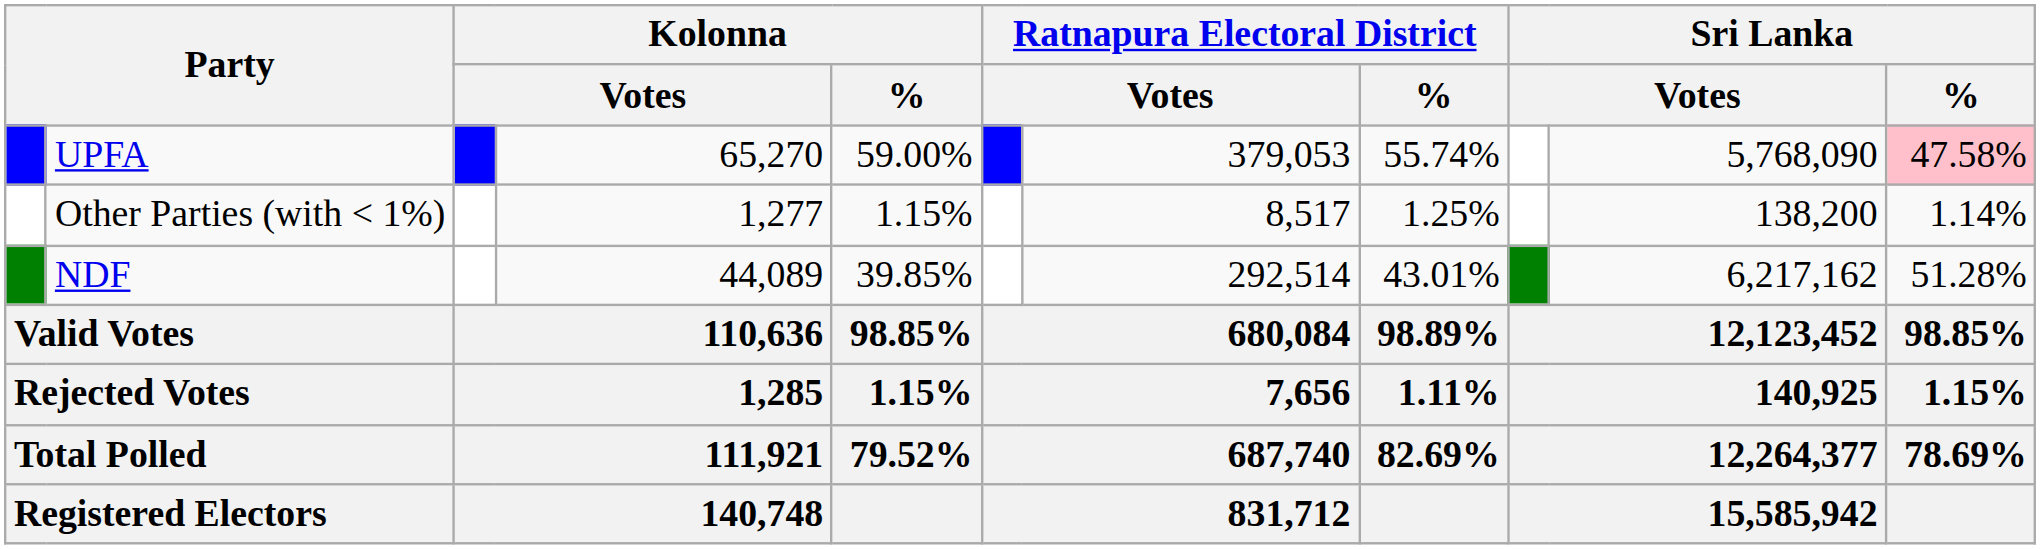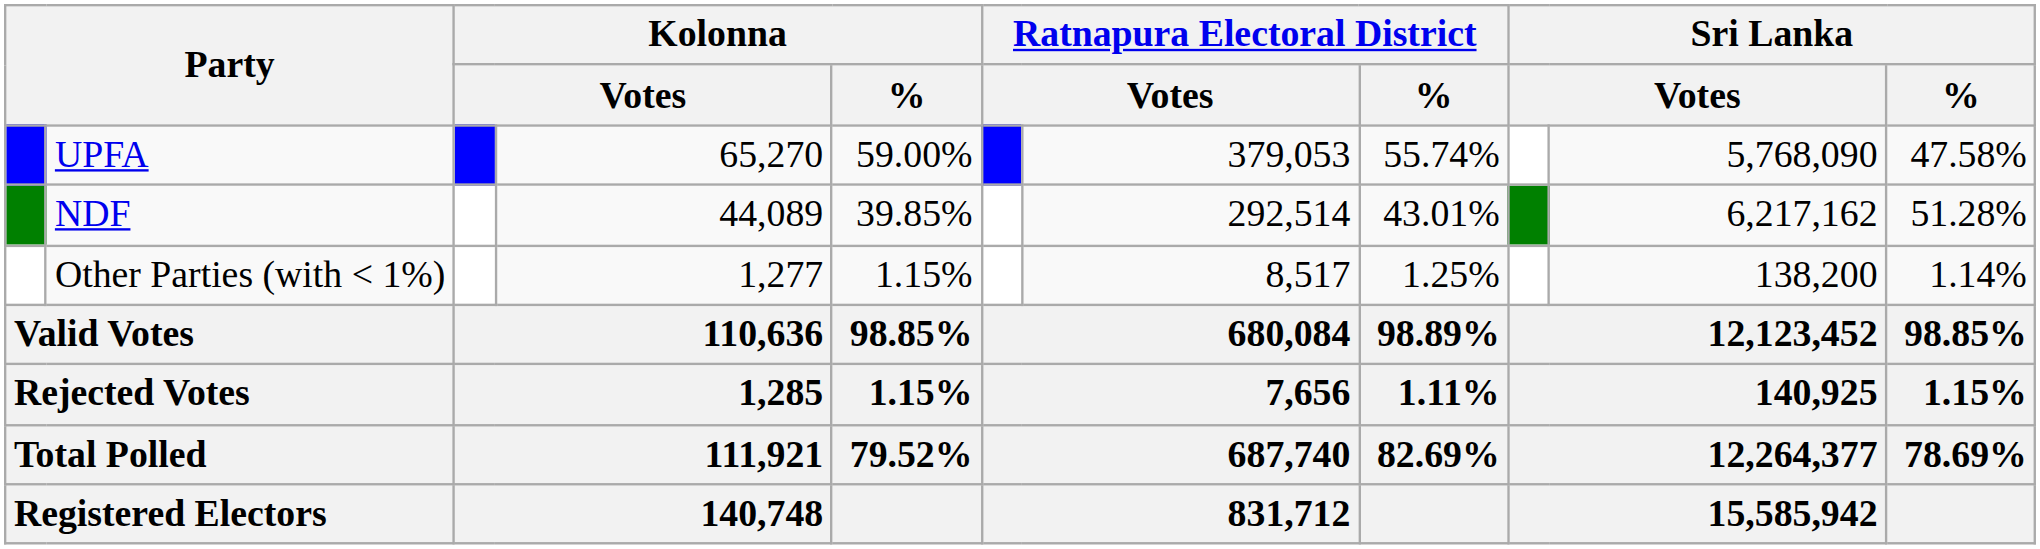 <table class="wikitable">
 <tr>
 <th colspan="2" width="144px"rowspan="2">Party</th>
 <th colspan="3" width="216px">Kolonna</th>
 <th colspan="3" width="216px"><a href='#'>Ratnapura Electoral District</a></th>
 <th colspan="3" width="216px">Sri Lanka</th>
 </tr>
 <tr>
 <th colspan="2" width="144px">Votes</th>
 <th>%</th>
 <th colspan="2" width="144px">Votes</th>
 <th>%</th>
 <th colspan="2" width="144px">Votes</th>
 <th>%</th>
 </tr>
 <tr>
 <td style="background-color:blue;" width="10px"></td>
 <td style="text-align:left;"><a href='#'>UPFA</a></td>
 <td style="background-color:blue;" width="10px"></td>
 <td style="text-align:right;">65,270</td>
 <td style="text-align:right;">59.00%</td>
 <td style="background-color:blue;" width="10px"></td>
 <td style="text-align:right;">379,053</td>
 <td style="text-align:right;">55.74%</td>
 <td style="background-color:white;" width="10px"></td>
 <td style="text-align:right;">5,768,090</td>
-<td style="background: pink; text-align:right;">47.58%</td>
+<td style="text-align:right;">47.58%</td>
+</tr>
+<tr>
+<td style="background-color:green;" width="10px"></td>
+<td style="text-align:left;"><a href='#'>NDF</a></td>
+<td style="background-color:white;" width="10px"></td>
+<td style="text-align:right;">44,089</td>
+<td style="text-align:right;">39.85%</td>
+<td style="background-color:white;" width="10px"></td>
+<td style="text-align:right;">292,514</td>
+<td style="text-align:right;">43.01%</td>
+<td style="background-color:green;" width="10px"></td>
+<td style="text-align:right;">6,217,162</td>
+<td style="text-align:right;">51.28%</td>
 </tr>
 <tr>
 <td style="background-color:white;" width="10px"></td>
 <td style="text-align:left;">Other Parties (with < 1%)</td>
 <td style="background-color:white;" width="10px"></td>
 <td style="text-align:right;">1,277</td>
 <td style="text-align:right;">1.15%</td>
 <td style="background-color:white;" width="10px"></td>
 <td style="text-align:right;">8,517</td>
 <td style="text-align:right;">1.25%</td>
 <td style="background-color:white;" width="10px"></td>
 <td style="text-align:right;">138,200</td>
 <td style="text-align:right;">1.14%</td>
-</tr>
-<tr>
-<td style="background-color:green;" width="10px"></td>
-<td style="text-align:left;"><a href='#'>NDF</a></td>
-<td style="background-color:white;" width="10px"></td>
-<td style="text-align:right;">44,089</td>
-<td style="text-align:right;">39.85%</td>
-<td style="background-color:white;" width="10px"></td>
-<td style="text-align:right;">292,514</td>
-<td style="text-align:right;">43.01%</td>
-<td style="background-color:green;" width="10px"></td>
-<td style="text-align:right;">6,217,162</td>
-<td style="text-align:right;">51.28%</td>
 </tr>
 <tr>
 <th colspan="2" width="144px"style="text-align:left;">Valid Votes</th>
 <th style="text-align:right;"colspan="2" width="144px">110,636</th>
 <th style="text-align:right;">98.85%</th>
 <th style="text-align:right;"colspan="2" width="144px">680,084</th>
 <th style="text-align:right;">98.89%</th>
 <th style="text-align:right;"colspan="2" width="144px">12,123,452</th>
 <th style="text-align:right;">98.85%</th>
 </tr>
 <tr>
 <th colspan="2" width="144px"style="text-align:left;">Rejected Votes</th>
 <th style="text-align:right;"colspan="2" width="144px">1,285</th>
 <th style="text-align:right;">1.15%</th>
 <th style="text-align:right;"colspan="2" width="144px">7,656</th>
 <th style="text-align:right;">1.11%</th>
 <th style="text-align:right;"colspan="2" width="144px">140,925</th>
 <th style="text-align:right;">1.15%</th>
 </tr>
 <tr>
 <th colspan="2" width="144px"style="text-align:left;">Total Polled</th>
 <th style="text-align:right;"colspan="2" width="144px">111,921</th>
 <th style="text-align:right;">79.52%</th>
 <th style="text-align:right;"colspan="2" width="144px">687,740</th>
 <th style="text-align:right;">82.69%</th>
 <th style="text-align:right;"colspan="2" width="144px">12,264,377</th>
 <th style="text-align:right;">78.69%</th>
 </tr>
 <tr>
 <th colspan="2" width="144px"style="text-align:left;">Registered Electors</th>
 <th style="text-align:right;"colspan="2" width="144px">140,748</th>
 <th></th>
 <th style="text-align:right;"colspan="2" width="144px">831,712</th>
 <th></th>
 <th style="text-align:right;"colspan="2" width="144px">15,585,942</th>
 <th></th>
 </tr>
 </table>
